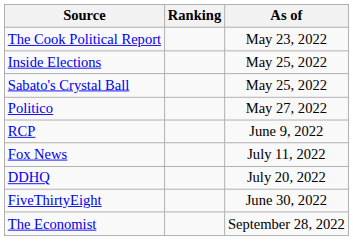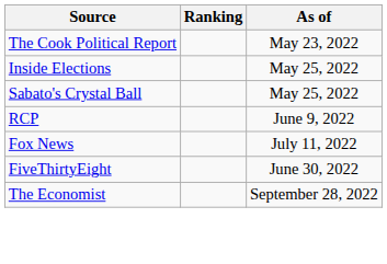 <table class="wikitable" style="text-align:center">
 <tr>
 <th>Source</th>
 <th>Ranking</th>
 <th>As of</th>
 </tr>
 <tr>
 <td align=left><a href='#'>The Cook Political Report</a></td>
 <td></td>
 <td>May 23, 2022</td>
 </tr>
 <tr>
 <td align=left><a href='#'>Inside Elections</a></td>
 <td></td>
 <td>May 25, 2022</td>
 </tr>
 <tr>
 <td align=left><a href='#'>Sabato's Crystal Ball</a></td>
 <td></td>
 <td>May 25, 2022</td>
 </tr>
 <tr>
-<td align=left><a href='#'>Politico</a></td>
-<td></td>
-<td>May 27, 2022</td>
-</tr>
-<tr>
 <td style="text-align:left;"><a href='#'>RCP</a></td>
 <td></td>
 <td>June 9, 2022</td>
 </tr>
 <tr>
 <td align=left><a href='#'>Fox News</a></td>
 <td></td>
 <td>July 11, 2022</td>
-</tr>
-<tr>
-<td align="left"><a href='#'>DDHQ</a></td>
-<td></td>
-<td>July 20, 2022</td>
 </tr>
 <tr>
 <td align="left"><a href='#'>FiveThirtyEight</a></td>
 <td></td>
 <td>June 30, 2022</td>
 </tr>
 <tr>
 <td align="left"><a href='#'>The Economist</a></td>
 <td></td>
 <td>September 28, 2022</td>
 </tr>
 </table>
